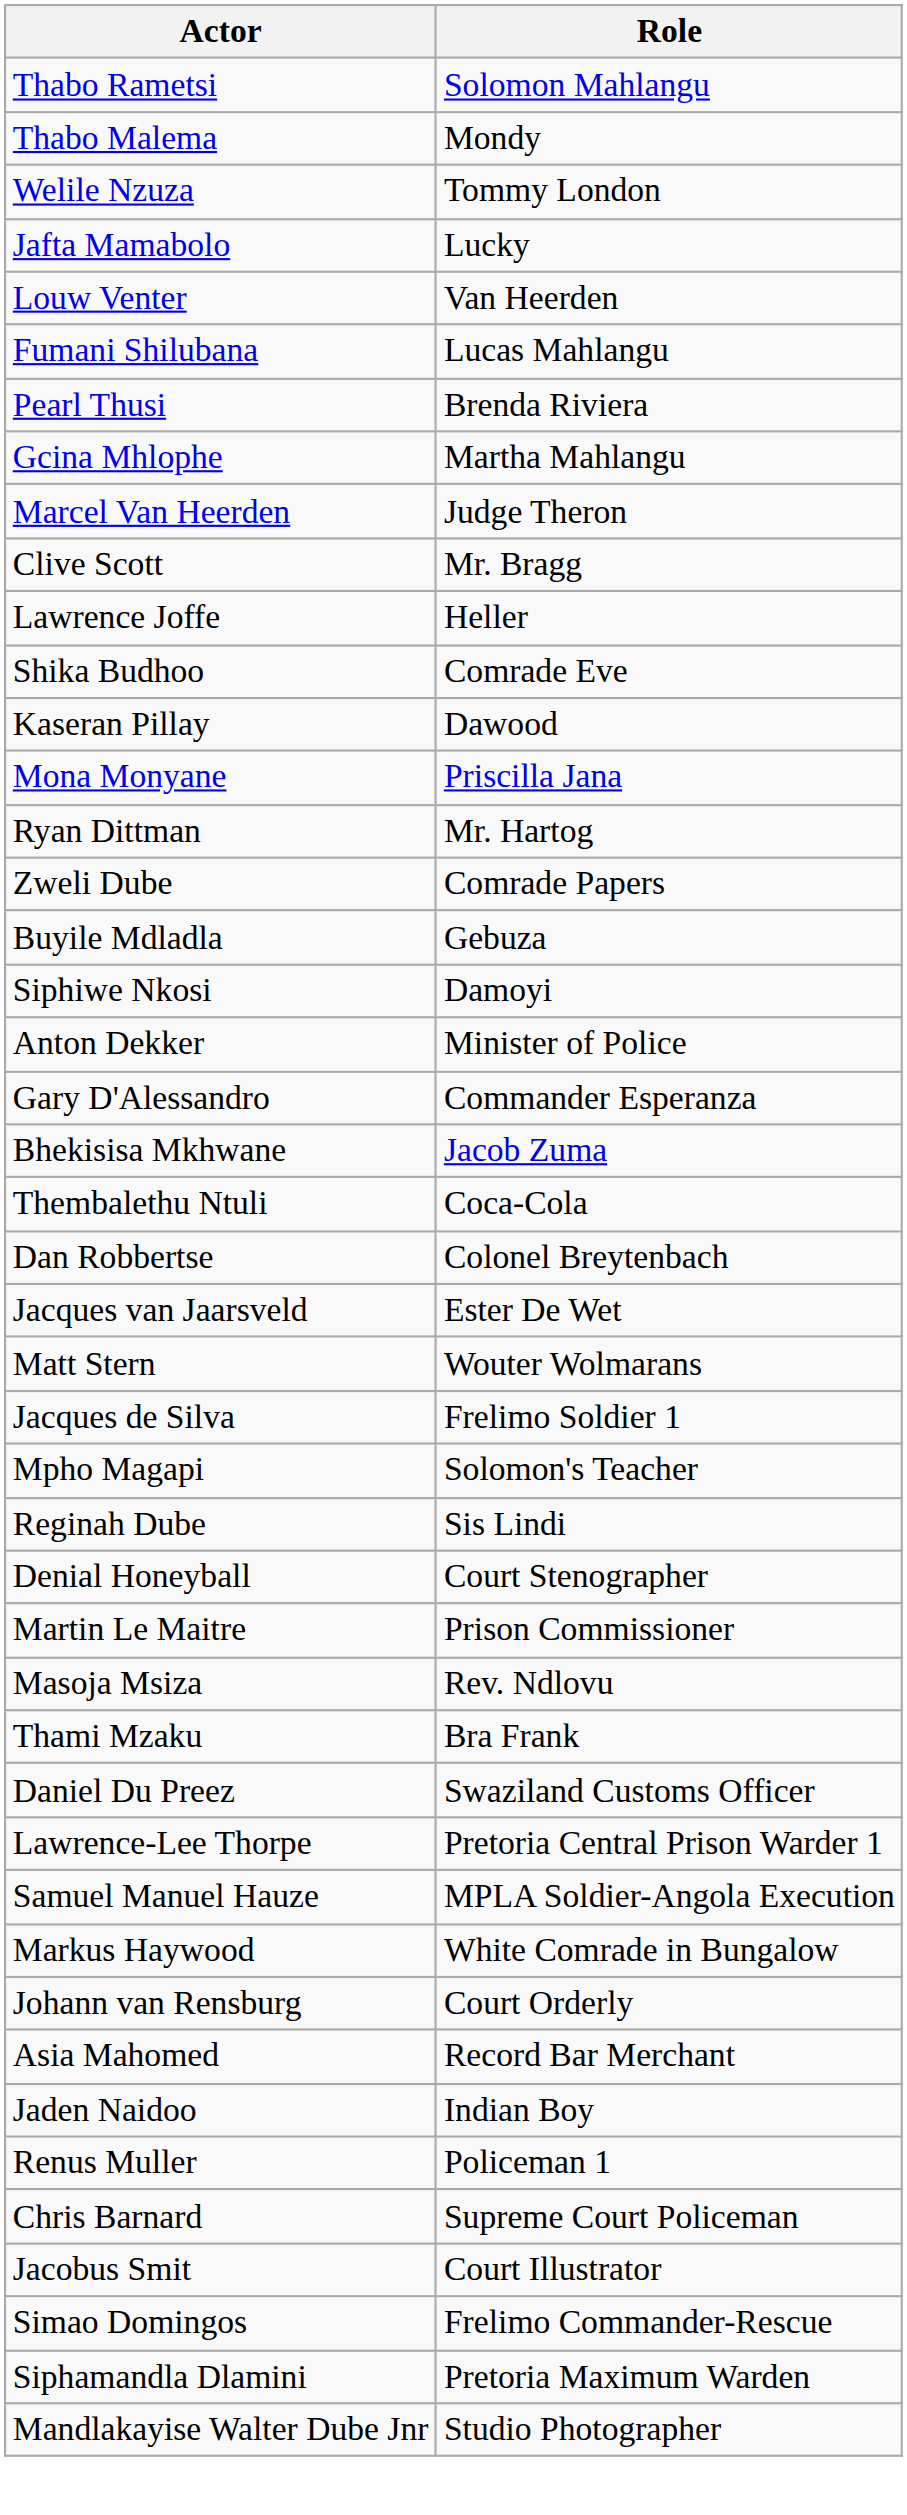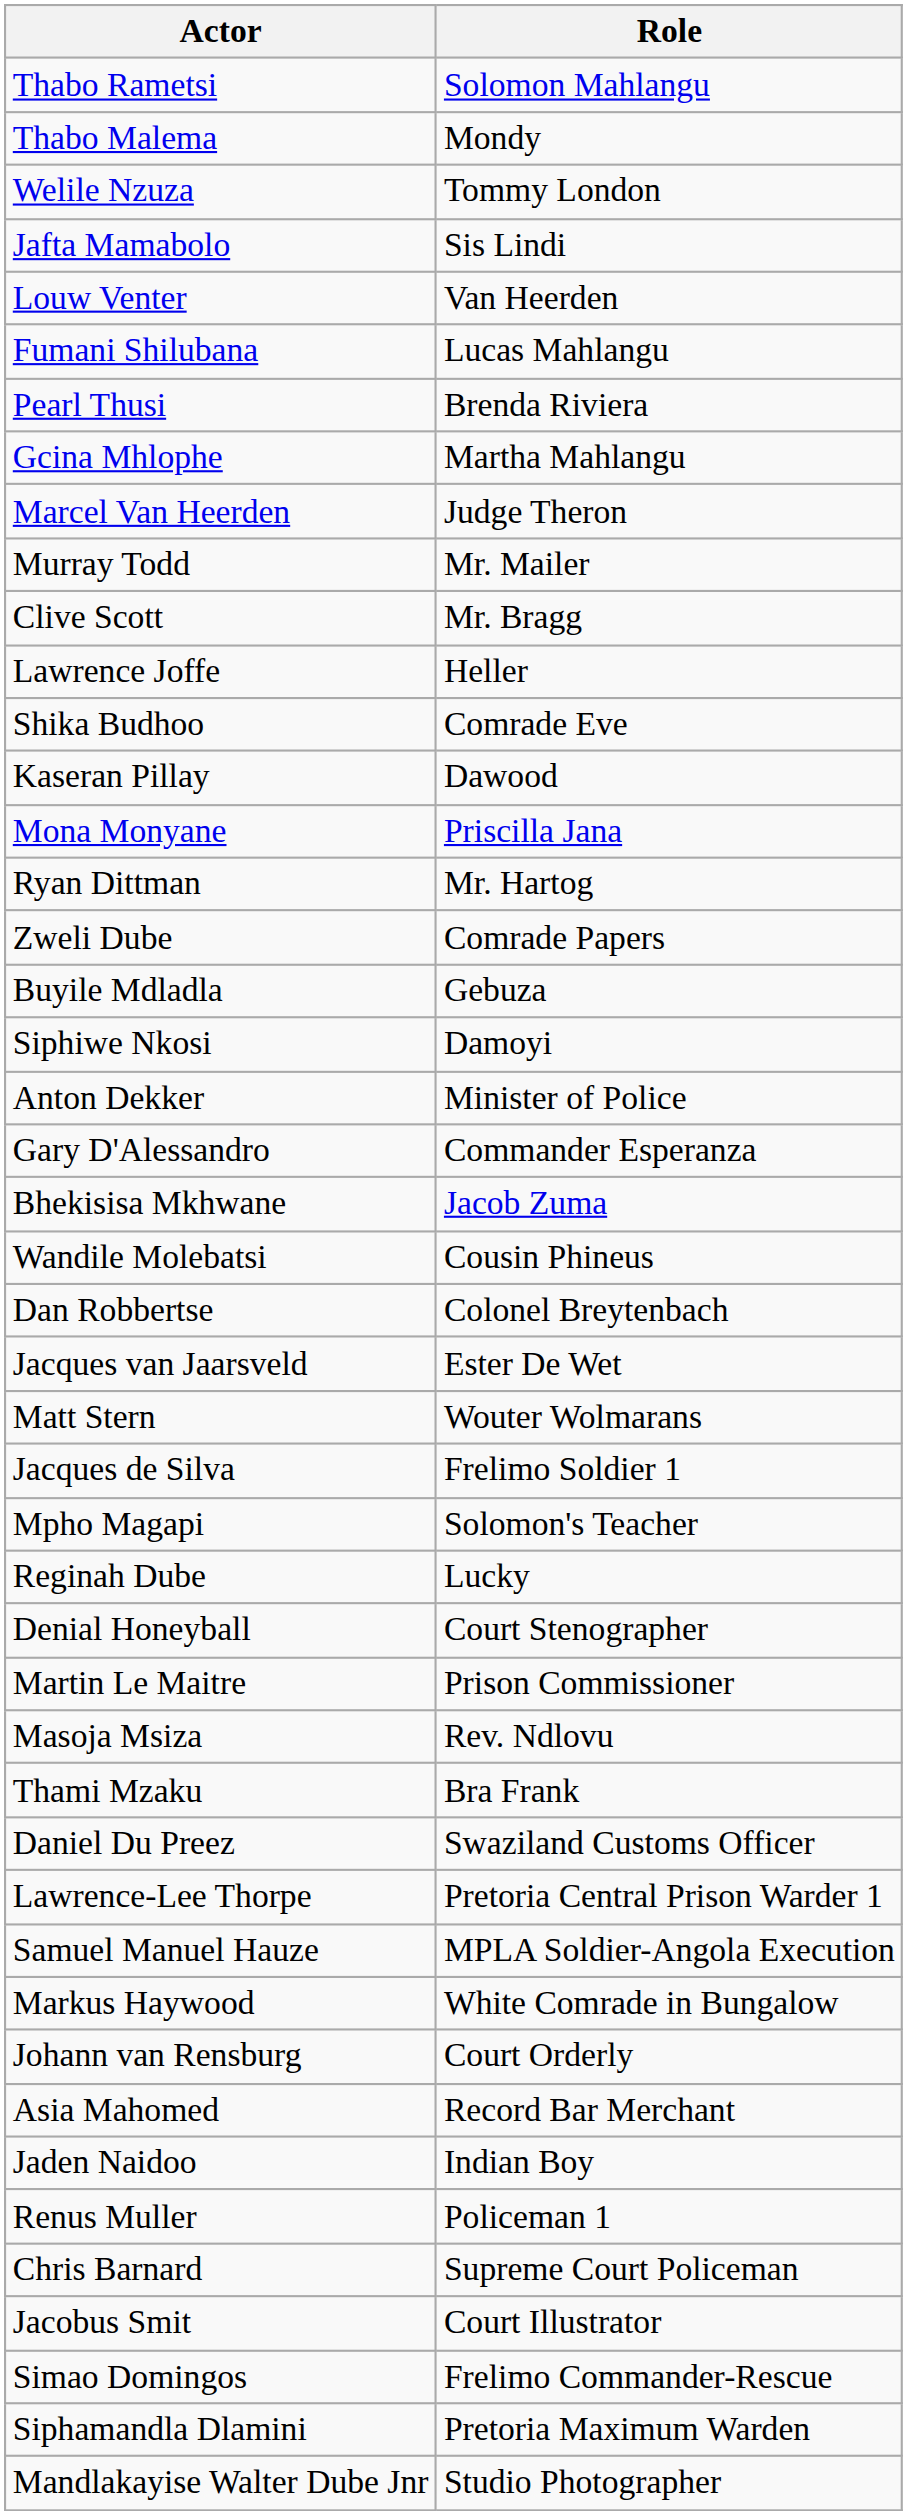 <table class="wikitable sortable">
 <tr>
 <th>Actor</th>
 <th>Role</th>
 </tr>
 <tr>
 <td><a href='#'>Thabo Rametsi</a></td>
 <td><a href='#'>Solomon Mahlangu</a></td>
 </tr>
 <tr>
 <td><a href='#'>Thabo Malema</a></td>
 <td>Mondy</td>
 </tr>
 <tr>
 <td><a href='#'>Welile Nzuza</a></td>
 <td>Tommy London</td>
 </tr>
 <tr>
 <td><a href='#'>Jafta Mamabolo</a></td>
-<td>Lucky</td>
+<td>Sis Lindi</td>
 </tr>
 <tr>
 <td><a href='#'>Louw Venter</a></td>
 <td>Van Heerden</td>
 </tr>
 <tr>
 <td><a href='#'>Fumani Shilubana</a></td>
 <td>Lucas Mahlangu</td>
 </tr>
 <tr>
 <td><a href='#'>Pearl Thusi</a></td>
 <td>Brenda Riviera</td>
 </tr>
 <tr>
 <td><a href='#'>Gcina Mhlophe</a></td>
 <td>Martha Mahlangu</td>
 </tr>
 <tr>
 <td><a href='#'>Marcel Van Heerden</a></td>
 <td>Judge Theron</td>
+</tr>
+<tr>
+<td>Murray Todd</td>
+<td>Mr. Mailer</td>
 </tr>
 <tr>
 <td>Clive Scott</td>
 <td>Mr. Bragg</td>
 </tr>
 <tr>
 <td>Lawrence Joffe</td>
 <td>Heller</td>
 </tr>
 <tr>
 <td>Shika Budhoo</td>
 <td>Comrade Eve</td>
 </tr>
 <tr>
 <td>Kaseran Pillay</td>
 <td>Dawood</td>
 </tr>
 <tr>
 <td><a href='#'>Mona Monyane</a></td>
 <td><a href='#'>Priscilla Jana</a></td>
 </tr>
 <tr>
 <td>Ryan Dittman</td>
 <td>Mr. Hartog</td>
 </tr>
 <tr>
 <td>Zweli Dube</td>
 <td>Comrade Papers</td>
 </tr>
 <tr>
 <td>Buyile Mdladla</td>
 <td>Gebuza</td>
 </tr>
 <tr>
 <td>Siphiwe Nkosi</td>
 <td>Damoyi</td>
 </tr>
 <tr>
 <td>Anton Dekker</td>
 <td>Minister of Police</td>
 </tr>
 <tr>
 <td>Gary D'Alessandro</td>
 <td>Commander Esperanza</td>
 </tr>
 <tr>
 <td>Bhekisisa Mkhwane</td>
 <td><a href='#'>Jacob Zuma</a></td>
 </tr>
 <tr>
-<td>Thembalethu Ntuli</td>
-<td>Coca-Cola</td>
+<td>Wandile Molebatsi</td>
+<td>Cousin Phineus</td>
 </tr>
 <tr>
 <td>Dan Robbertse</td>
 <td>Colonel Breytenbach</td>
 </tr>
 <tr>
 <td>Jacques van Jaarsveld</td>
 <td>Ester De Wet</td>
 </tr>
 <tr>
 <td>Matt Stern</td>
 <td>Wouter Wolmarans</td>
 </tr>
 <tr>
 <td>Jacques de Silva</td>
 <td>Frelimo Soldier 1</td>
 </tr>
 <tr>
 <td>Mpho Magapi</td>
 <td>Solomon's Teacher</td>
 </tr>
 <tr>
 <td>Reginah Dube</td>
-<td>Sis Lindi</td>
+<td>Lucky</td>
 </tr>
 <tr>
 <td>Denial Honeyball</td>
 <td>Court Stenographer</td>
 </tr>
 <tr>
 <td>Martin Le Maitre</td>
 <td>Prison Commissioner</td>
 </tr>
 <tr>
 <td>Masoja Msiza</td>
 <td>Rev. Ndlovu</td>
 </tr>
 <tr>
 <td>Thami Mzaku</td>
 <td>Bra Frank</td>
 </tr>
 <tr>
 <td>Daniel Du Preez</td>
 <td>Swaziland Customs Officer</td>
 </tr>
 <tr>
 <td>Lawrence-Lee Thorpe</td>
 <td>Pretoria Central Prison Warder 1</td>
 </tr>
 <tr>
 <td>Samuel Manuel Hauze</td>
 <td>MPLA Soldier-Angola Execution</td>
 </tr>
 <tr>
 <td>Markus Haywood</td>
 <td>White Comrade in Bungalow</td>
 </tr>
 <tr>
 <td>Johann van Rensburg</td>
 <td>Court Orderly</td>
 </tr>
 <tr>
 <td>Asia Mahomed</td>
 <td>Record Bar Merchant</td>
 </tr>
 <tr>
 <td>Jaden Naidoo</td>
 <td>Indian Boy</td>
 </tr>
 <tr>
 <td>Renus Muller</td>
 <td>Policeman 1</td>
 </tr>
 <tr>
 <td>Chris Barnard</td>
 <td>Supreme Court Policeman</td>
 </tr>
 <tr>
 <td>Jacobus Smit</td>
 <td>Court Illustrator</td>
 </tr>
 <tr>
 <td>Simao Domingos</td>
 <td>Frelimo Commander-Rescue</td>
 </tr>
 <tr>
 <td>Siphamandla Dlamini</td>
 <td>Pretoria Maximum Warden</td>
 </tr>
 <tr>
 <td>Mandlakayise Walter Dube Jnr</td>
 <td>Studio Photographer</td>
 </tr>
 </table>
